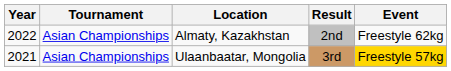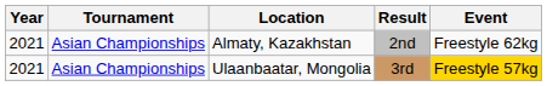 <table class="wikitable" style="font-size:95%;">
 <tr>
 <th>Year</th>
 <th>Tournament</th>
 <th>Location</th>
 <th>Result</th>
 <th>Event</th>
 </tr>
 <tr>
-<td>2022</td>
+<td>2021</td>
 <td><a href='#'>Asian Championships</a></td>
 <td>Almaty, Kazakhstan</td>
 <td align="center" bgcolor="silver">2nd</td>
 <td>Freestyle 62kg</td>
 </tr>
 <tr>
 <td>2021</td>
 <td><a href='#'>Asian Championships</a></td>
 <td>Ulaanbaatar, Mongolia</td>
 <td align="center" bgcolor="cc9966">3rd</td>
 <td style="background: gold;">Freestyle 57kg</td>
 </tr>
 </table>
